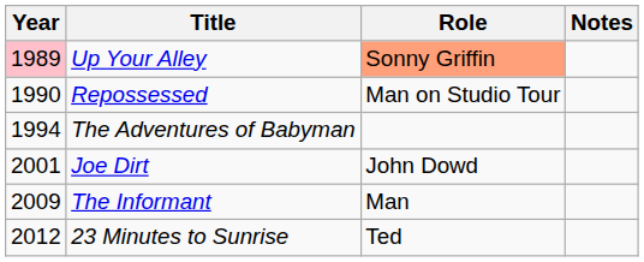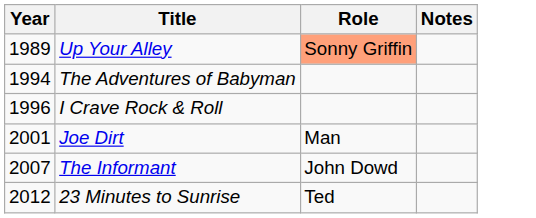 <table class="wikitable">
 <tr>
 <th>Year</th>
 <th>Title</th>
 <th>Role</th>
 <th>Notes</th>
 </tr>
 <tr>
-<td style="background: pink;">1989</td>
+<td>1989</td>
 <td><em><a href='#'>Up Your Alley</a></em></td>
 <td style="background: lightsalmon;">Sonny Griffin</td>
-<td></td>
-</tr>
-<tr>
-<td>1990</td>
-<td><em><a href='#'>Repossessed</a></em></td>
-<td>Man on Studio Tour</td>
 <td></td>
 </tr>
 <tr>
 <td>1994</td>
 <td><em>The Adventures of Babyman</em></td>
 <td></td>
 <td></td>
 </tr>
 <tr>
-<td>2001</td>
-<td><em><a href='#'>Joe Dirt</a></em></td>
-<td>John Dowd</td>
+<td>1996</td>
+<td><em>I Crave Rock & Roll</em></td>
+<td></td>
 <td></td>
 </tr>
 <tr>
-<td>2009</td>
+<td>2001</td>
+<td><em><a href='#'>Joe Dirt</a></em></td>
+<td>Man</td>
+<td></td>
+</tr>
+<tr>
+<td>2007</td>
 <td><em><a href='#'>The Informant</a></em></td>
-<td>Man</td>
+<td>John Dowd</td>
 <td></td>
 </tr>
 <tr>
 <td>2012</td>
 <td><em>23 Minutes to Sunrise</em></td>
 <td>Ted</td>
 <td></td>
 </tr>
 </table>
